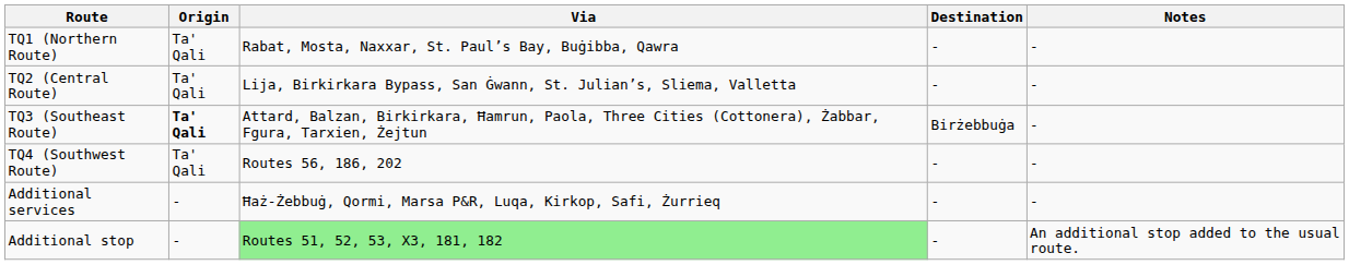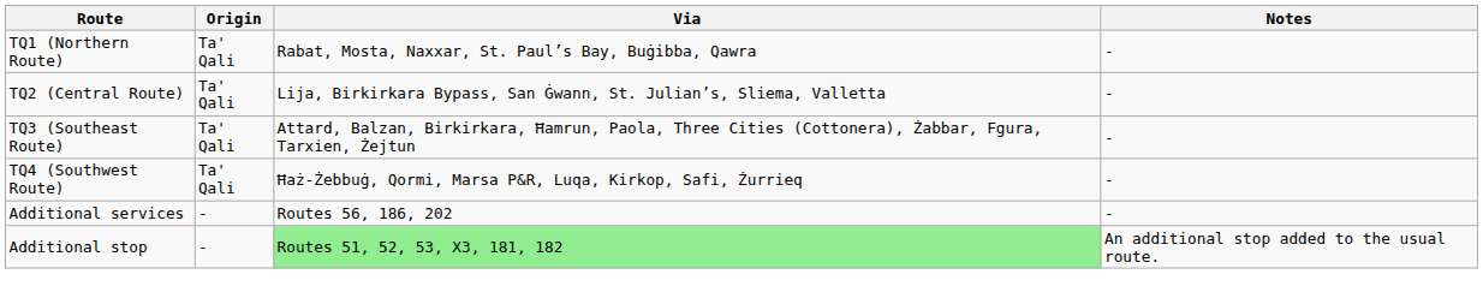 <table class="wikitable sortable">
 <tr>
 <th>Route</th>
 <th>Origin</th>
 <th>Via</th>
-<th>Destination</th>
 <th>Notes</th>
 </tr>
 <tr>
 <td>TQ1 (Northern Route)</td>
 <td>Ta' Qali</td>
 <td>Rabat, Mosta, Naxxar, St. Paul’s Bay, Buġibba, Qawra</td>
 <td>-</td>
-<td>-</td>
 </tr>
 <tr>
 <td>TQ2 (Central Route)</td>
 <td>Ta' Qali</td>
 <td>Lija, Birkirkara Bypass, San Ġwann, St. Julian’s, Sliema, Valletta</td>
 <td>-</td>
-<td>-</td>
 </tr>
 <tr>
 <td>TQ3 (Southeast Route)</td>
-<td><strong>Ta' Qali</strong></td>
+<td>Ta' Qali</td>
 <td>Attard, Balzan, Birkirkara, Ħamrun, Paola, Three Cities (Cottonera), Żabbar, Fgura, Tarxien, Żejtun</td>
-<td>Birżebbuġa</td>
 <td>-</td>
 </tr>
 <tr>
 <td>TQ4 (Southwest Route)</td>
 <td>Ta' Qali</td>
-<td>Routes 56, 186, 202</td>
-<td>-</td>
+<td>Ħaż-Żebbuġ, Qormi, Marsa P&R, Luqa, Kirkop, Safi, Żurrieq</td>
 <td>-</td>
 </tr>
 <tr>
 <td>Additional services</td>
 <td>-</td>
-<td>Ħaż-Żebbuġ, Qormi, Marsa P&R, Luqa, Kirkop, Safi, Żurrieq</td>
-<td>-</td>
+<td>Routes 56, 186, 202</td>
 <td>-</td>
 </tr>
 <tr>
 <td>Additional stop</td>
 <td>-</td>
 <td style="background: lightgreen;">Routes 51, 52, 53, X3, 181, 182</td>
-<td>-</td>
 <td>An additional stop added to the usual route.</td>
 </tr>
 </table>
